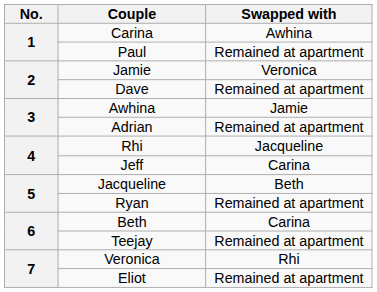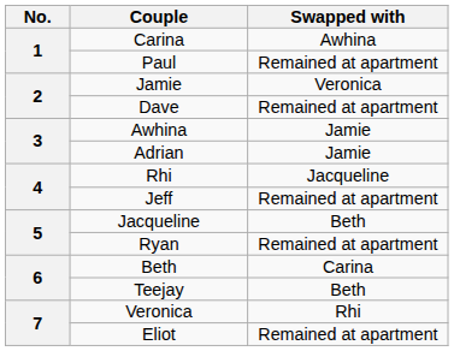 <table class="wikitable" style="text-align:center; font-size:95%; line-height:13px;">
 <tr>
 <th width=50>No.</th>
 <th width=150>Couple</th>
 <th width=170>Swapped with</th>
 </tr>
 <tr>
 <th rowspan="2">1</th>
 <td>Carina</td>
 <td>Awhina</td>
 </tr>
 <tr>
 <td>Paul</td>
 <td>Remained at apartment</td>
 </tr>
 <tr>
 <th rowspan="2">2</th>
 <td>Jamie</td>
 <td>Veronica</td>
 </tr>
 <tr>
 <td>Dave</td>
 <td>Remained at apartment</td>
 </tr>
 <tr>
 <th rowspan="2">3</th>
 <td>Awhina</td>
 <td>Jamie</td>
 </tr>
 <tr>
 <td>Adrian</td>
-<td>Remained at apartment</td>
+<td>Jamie</td>
 </tr>
 <tr>
 <th rowspan="2">4</th>
 <td>Rhi</td>
 <td>Jacqueline</td>
 </tr>
 <tr>
 <td>Jeff</td>
-<td>Carina</td>
+<td>Remained at apartment</td>
 </tr>
 <tr>
 <th rowspan="2">5</th>
 <td>Jacqueline</td>
 <td>Beth</td>
 </tr>
 <tr>
 <td>Ryan</td>
 <td>Remained at apartment</td>
 </tr>
 <tr>
 <th rowspan="2">6</th>
 <td>Beth</td>
 <td>Carina</td>
 </tr>
 <tr>
 <td>Teejay</td>
-<td>Remained at apartment</td>
+<td>Beth</td>
 </tr>
 <tr>
 <th rowspan="2">7</th>
 <td>Veronica</td>
 <td>Rhi</td>
 </tr>
 <tr>
 <td>Eliot</td>
 <td>Remained at apartment</td>
 </tr>
 </table>
